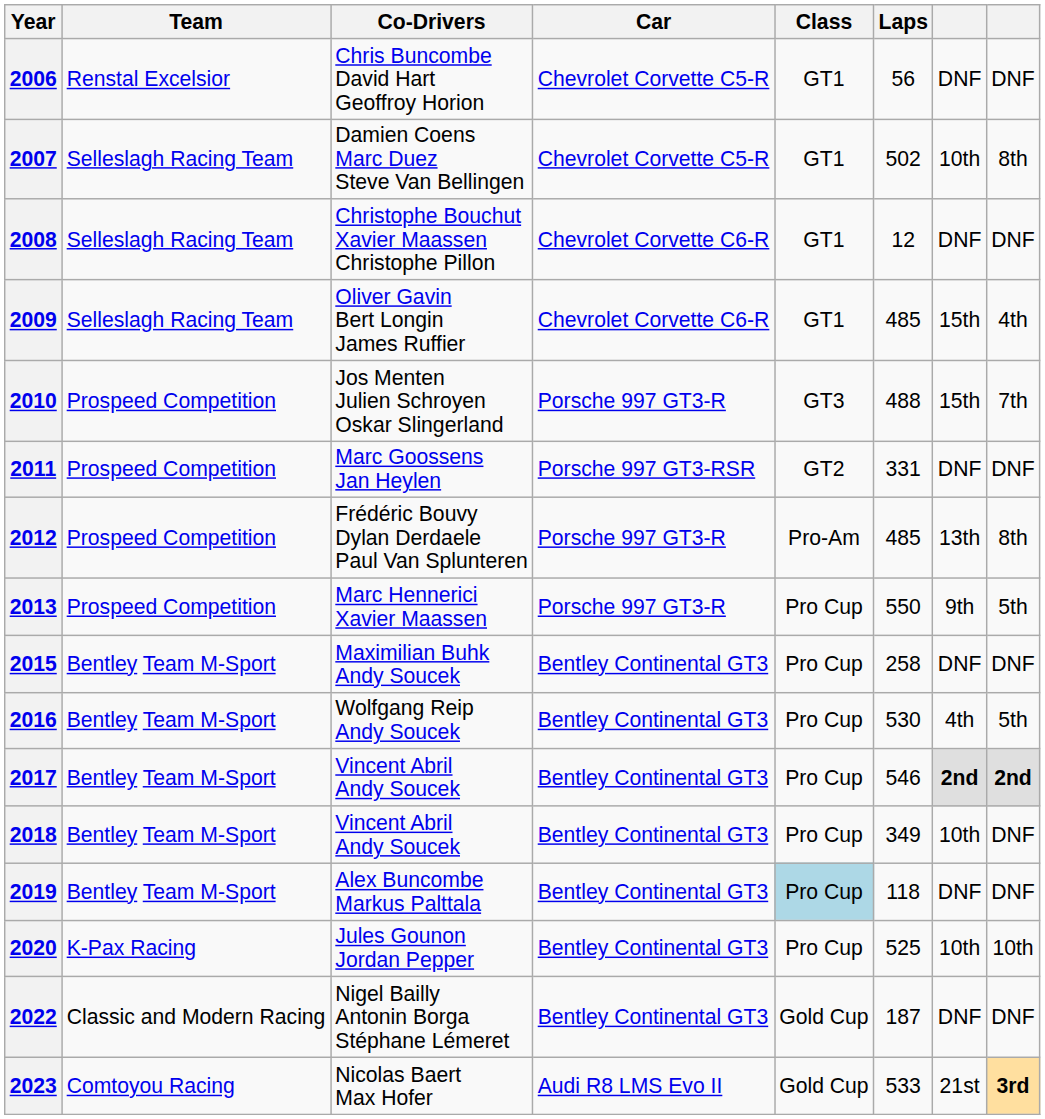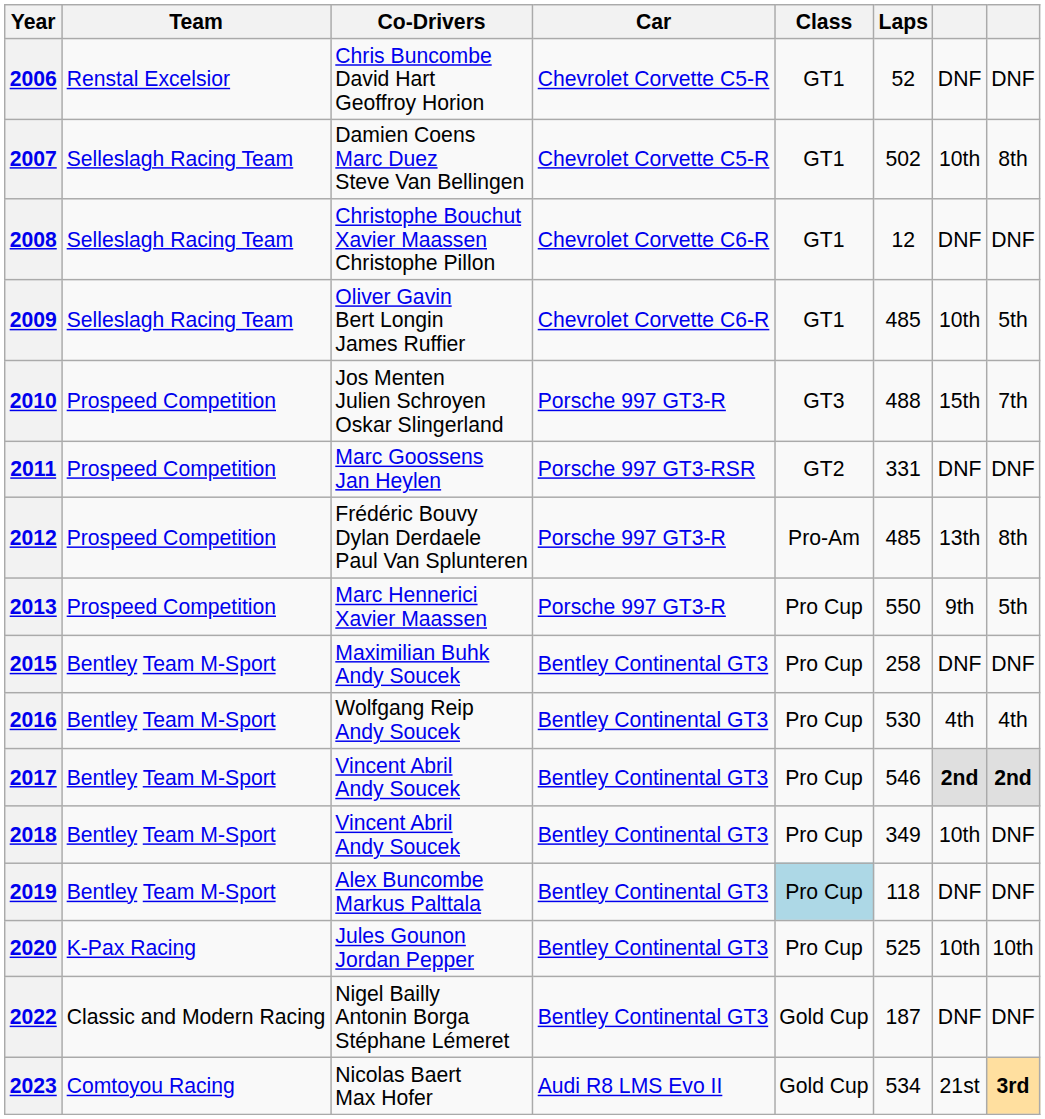 <table class="wikitable" style="text-align:center; font-size:90%">
 <tr>
 <th>Year</th>
 <th>Team</th>
 <th>Co-Drivers</th>
 <th>Car</th>
 <th>Class</th>
 <th>Laps</th>
 <th></th>
 <th></th>
 </tr>
 <tr>
 <th><a href='#'>2006</a></th>
 <td align="left"> <a href='#'>Renstal Excelsior</a></td>
 <td align="left"> <a href='#'>Chris Buncombe</a><br> David Hart<br> Geoffroy Horion</td>
 <td align="left"><a href='#'>Chevrolet Corvette C5-R</a></td>
 <td>GT1</td>
-<td>56</td>
+<td>52</td>
 <td>DNF</td>
 <td>DNF</td>
 </tr>
 <tr>
 <th><a href='#'>2007</a></th>
 <td align="left"> <a href='#'>Selleslagh Racing Team</a></td>
 <td align="left"> Damien Coens<br> <a href='#'>Marc Duez</a><br> Steve Van Bellingen</td>
 <td align="left"><a href='#'>Chevrolet Corvette C5-R</a></td>
 <td>GT1</td>
 <td>502</td>
 <td>10th</td>
 <td>8th</td>
 </tr>
 <tr>
 <th><a href='#'>2008</a></th>
 <td align="left"> <a href='#'>Selleslagh Racing Team</a></td>
 <td align="left"> <a href='#'>Christophe Bouchut</a><br> <a href='#'>Xavier Maassen</a><br> Christophe Pillon</td>
 <td align="left"><a href='#'>Chevrolet Corvette C6-R</a></td>
 <td>GT1</td>
 <td>12</td>
 <td>DNF</td>
 <td>DNF</td>
 </tr>
 <tr>
 <th><a href='#'>2009</a></th>
 <td align="left"> <a href='#'>Selleslagh Racing Team</a></td>
 <td align="left"> <a href='#'>Oliver Gavin</a><br> Bert Longin<br> James Ruffier</td>
 <td align="left"><a href='#'>Chevrolet Corvette C6-R</a></td>
 <td>GT1</td>
 <td>485</td>
-<td>15th</td>
-<td>4th</td>
+<td>10th</td>
+<td>5th</td>
 </tr>
 <tr>
 <th><a href='#'>2010</a></th>
 <td align="left"> <a href='#'>Prospeed Competition</a></td>
 <td align="left"> Jos Menten<br> Julien Schroyen<br> Oskar Slingerland</td>
 <td align="left"><a href='#'>Porsche 997 GT3-R</a></td>
 <td>GT3</td>
 <td>488</td>
 <td>15th</td>
 <td>7th</td>
 </tr>
 <tr>
 <th><a href='#'>2011</a></th>
 <td align="left"> <a href='#'>Prospeed Competition</a></td>
 <td align="left"> <a href='#'>Marc Goossens</a><br>  <a href='#'>Jan Heylen</a></td>
 <td align="left"><a href='#'>Porsche 997 GT3-RSR</a></td>
 <td>GT2</td>
 <td>331</td>
 <td>DNF</td>
 <td>DNF</td>
 </tr>
 <tr>
 <th><a href='#'>2012</a></th>
 <td align="left"> <a href='#'>Prospeed Competition</a></td>
 <td align="left"> Frédéric Bouvy<br>  Dylan Derdaele<br> Paul Van Splunteren</td>
 <td align="left"><a href='#'>Porsche 997 GT3-R</a></td>
 <td>Pro-Am</td>
 <td>485</td>
 <td>13th</td>
 <td>8th</td>
 </tr>
 <tr>
 <th><a href='#'>2013</a></th>
 <td align="left"> <a href='#'>Prospeed Competition</a></td>
 <td align="left"> <a href='#'>Marc Hennerici</a><br> <a href='#'>Xavier Maassen</a></td>
 <td align="left"><a href='#'>Porsche 997 GT3-R</a></td>
 <td>Pro Cup</td>
 <td>550</td>
 <td>9th</td>
 <td>5th</td>
 </tr>
 <tr>
 <th><a href='#'>2015</a></th>
 <td align="left"> <a href='#'>Bentley</a> <a href='#'>Team M-Sport</a></td>
 <td align="left"> <a href='#'>Maximilian Buhk</a><br> <a href='#'>Andy Soucek</a></td>
 <td align="left"><a href='#'>Bentley Continental GT3</a></td>
 <td>Pro Cup</td>
 <td>258</td>
 <td>DNF</td>
 <td>DNF</td>
 </tr>
 <tr>
 <th><a href='#'>2016</a></th>
 <td align="left"> <a href='#'>Bentley</a> <a href='#'>Team M-Sport</a></td>
 <td align="left"> Wolfgang Reip<br>  <a href='#'>Andy Soucek</a></td>
 <td align="left"><a href='#'>Bentley Continental GT3</a></td>
 <td>Pro Cup</td>
 <td>530</td>
 <td>4th</td>
-<td>5th</td>
+<td>4th</td>
 </tr>
 <tr>
 <th><a href='#'>2017</a></th>
 <td align="left"> <a href='#'>Bentley</a> <a href='#'>Team M-Sport</a></td>
 <td align="left"> <a href='#'>Vincent Abril</a><br> <a href='#'>Andy Soucek</a></td>
 <td align="left"><a href='#'>Bentley Continental GT3</a></td>
 <td>Pro Cup</td>
 <td>546</td>
 <th style="background:#DFDFDF;">2nd</th>
 <th style="background:#DFDFDF;">2nd</th>
 </tr>
 <tr>
 <th><a href='#'>2018</a></th>
 <td align="left"> <a href='#'>Bentley</a> <a href='#'>Team M-Sport</a></td>
 <td align="left"> <a href='#'>Vincent Abril</a><br> <a href='#'>Andy Soucek</a></td>
 <td align="left"><a href='#'>Bentley Continental GT3</a></td>
 <td>Pro Cup</td>
 <td>349</td>
 <td>10th</td>
 <td>DNF</td>
 </tr>
 <tr>
 <th><a href='#'>2019</a></th>
 <td align="left"> <a href='#'>Bentley</a> <a href='#'>Team M-Sport</a></td>
 <td align="left"> <a href='#'>Alex Buncombe</a><br> <a href='#'>Markus Palttala</a></td>
 <td align="left"><a href='#'>Bentley Continental GT3</a></td>
 <td style="background: lightblue;">Pro Cup</td>
 <td>118</td>
 <td>DNF</td>
 <td>DNF</td>
 </tr>
 <tr>
 <th><a href='#'>2020</a></th>
 <td align="left"> <a href='#'>K-Pax Racing</a></td>
 <td align="left"> <a href='#'>Jules Gounon</a><br> <a href='#'>Jordan Pepper</a></td>
 <td align="left"><a href='#'>Bentley Continental GT3</a></td>
 <td>Pro Cup</td>
 <td>525</td>
 <td>10th</td>
 <td>10th</td>
 </tr>
 <tr>
 <th><a href='#'>2022</a></th>
 <td align="left"> Classic and Modern Racing</td>
 <td align="left"> Nigel Bailly<br> Antonin Borga<br> Stéphane Lémeret</td>
 <td align="left"><a href='#'>Bentley Continental GT3</a></td>
 <td>Gold Cup</td>
 <td>187</td>
 <td>DNF</td>
 <td>DNF</td>
 </tr>
 <tr>
 <th><a href='#'>2023</a></th>
 <td align="left"> <a href='#'>Comtoyou Racing</a></td>
 <td align="left"> Nicolas Baert<br> Max Hofer</td>
 <td align="left"><a href='#'>Audi R8 LMS Evo II</a></td>
 <td>Gold Cup</td>
-<td>533</td>
+<td>534</td>
 <td>21st</td>
 <th style="background:#FFDF9F;">3rd</th>
 </tr>
 <tr>
 </tr>
 </table>
